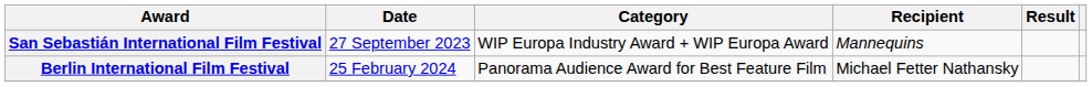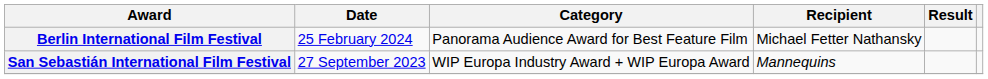 <table class="wikitable sortable plainrowheaders">
 <tr>
 <th>Award</th>
 <th>Date</th>
 <th>Category</th>
 <th>Recipient</th>
 <th>Result</th>
 <th></th>
 </tr>
 <tr>
+<th scope="row"><a href='#'>Berlin International Film Festival</a></th>
+<td><a href='#'>25 February 2024</a></td>
+<td>Panorama Audience Award for Best Feature Film</td>
+<td>Michael Fetter Nathansky</td>
+<td></td>
+<td align="center" rowspan="1"></td>
+</tr>
+<tr>
 <th scope="row"><a href='#'>San Sebastián International Film Festival</a></th>
 <td><a href='#'>27 September 2023</a></td>
 <td>WIP Europa Industry Award + WIP Europa Award</td>
 <td><em>Mannequins</em></td>
 <td></td>
 <td align="center" rowspan="1"></td>
 </tr>
 <tr>
-<th scope="row"><a href='#'>Berlin International Film Festival</a></th>
-<td><a href='#'>25 February 2024</a></td>
-<td>Panorama Audience Award for Best Feature Film</td>
-<td>Michael Fetter Nathansky</td>
-<td></td>
-<td align="center" rowspan="1"></td>
-</tr>
-<tr>
 </tr>
 </table>
